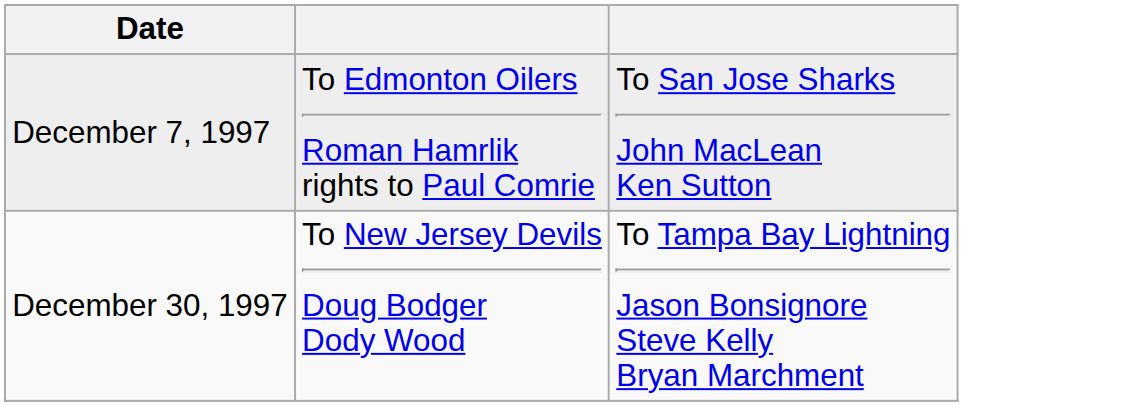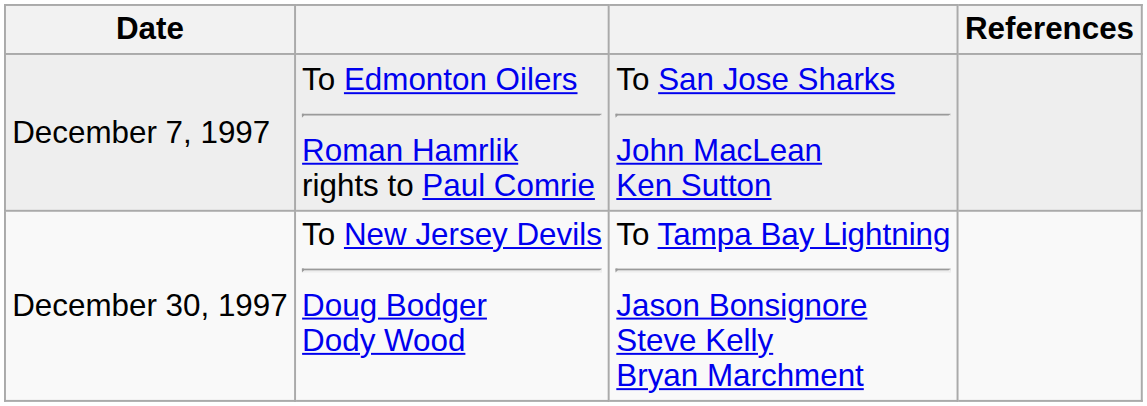 <table class="wikitable">
 <tr>
 <th>Date</th>
 <th></th>
 <th></th>
+<th>References</th>
 </tr>
 <tr bgcolor="#eeeeee">
 <td>December 7, 1997</td>
 <td valign="top">To <a href='#'>Edmonton Oilers</a><hr><a href='#'>Roman Hamrlik</a><br>rights to <a href='#'>Paul Comrie</a></td>
 <td valign="top">To <a href='#'>San Jose Sharks</a><hr><a href='#'>John MacLean</a><br><a href='#'>Ken Sutton</a></td>
+<td></td>
 </tr>
 <tr>
 <td>December 30, 1997</td>
 <td valign="top">To <a href='#'>New Jersey Devils</a><hr><a href='#'>Doug Bodger</a><br><a href='#'>Dody Wood</a></td>
 <td valign="top">To <a href='#'>Tampa Bay Lightning</a><hr><a href='#'>Jason Bonsignore</a><br><a href='#'>Steve Kelly</a><br><a href='#'>Bryan Marchment</a></td>
+<td></td>
 </tr>
 </table>
